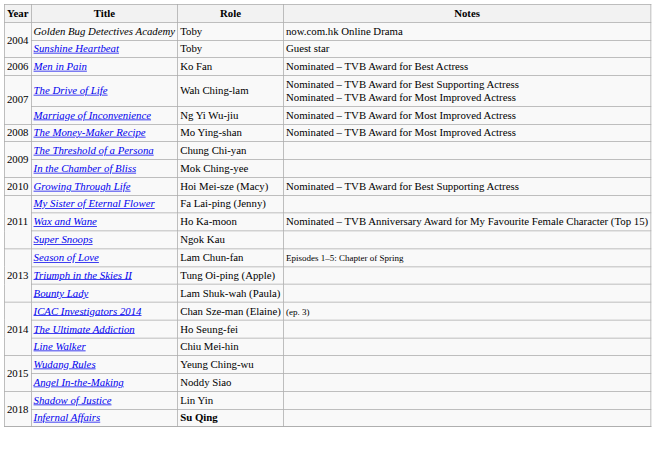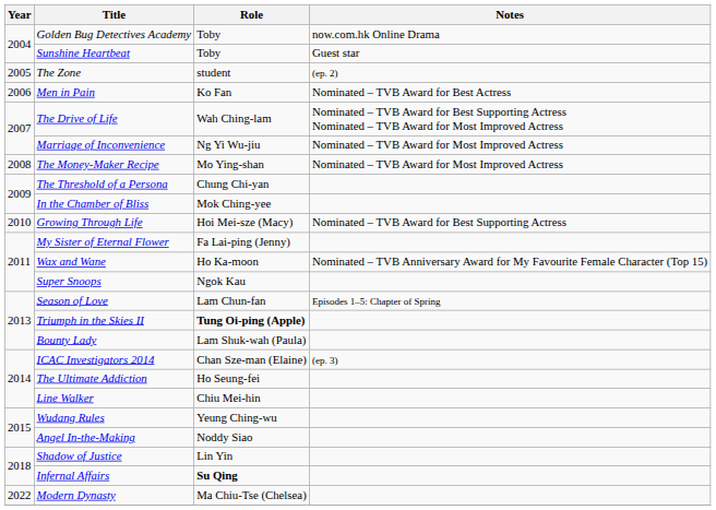 <table class="wikitable" style="font-size: 90%;">
 <tr>
 <th>Year</th>
 <th>Title</th>
 <th>Role</th>
 <th>Notes</th>
 </tr>
 <tr>
 <td rowspan=2>2004</td>
 <td><em>Golden Bug Detectives Academy</em></td>
 <td>Toby</td>
 <td>now.com.hk Online Drama</td>
 </tr>
 <tr>
 <td><em><a href='#'>Sunshine Heartbeat</a></em></td>
 <td>Toby</td>
 <td>Guest star</td>
+</tr>
+<tr>
+<td>2005</td>
+<td><em>The Zone</em></td>
+<td>student</td>
+<td><small>(ep. 2)</small></td>
 </tr>
 <tr>
 <td>2006</td>
 <td><em><a href='#'>Men in Pain</a></em></td>
 <td>Ko Fan</td>
 <td>Nominated – TVB Award for Best Actress</td>
 </tr>
 <tr>
 <td rowspan=2>2007</td>
 <td><em><a href='#'>The Drive of Life</a></em></td>
 <td>Wah Ching-lam</td>
 <td>Nominated – TVB Award for Best Supporting Actress <br> Nominated – TVB Award for Most Improved Actress</td>
 </tr>
 <tr>
 <td><em><a href='#'>Marriage of Inconvenience</a></em></td>
 <td>Ng Yi Wu-jiu</td>
 <td>Nominated – TVB Award for Most Improved Actress</td>
 </tr>
 <tr>
 <td>2008</td>
 <td><em><a href='#'>The Money-Maker Recipe</a></em></td>
 <td>Mo Ying-shan</td>
 <td>Nominated – TVB Award for Most Improved Actress</td>
 </tr>
 <tr>
 <td rowspan=2>2009</td>
 <td><em><a href='#'>The Threshold of a Persona</a></em></td>
 <td>Chung Chi-yan</td>
 <td></td>
 </tr>
 <tr>
 <td><em><a href='#'>In the Chamber of Bliss</a></em></td>
 <td>Mok Ching-yee</td>
 <td></td>
 </tr>
 <tr>
 <td>2010</td>
 <td><em><a href='#'>Growing Through Life</a></em></td>
 <td>Hoi Mei-sze (Macy)</td>
 <td>Nominated – TVB Award for Best Supporting Actress</td>
 </tr>
 <tr>
 <td rowspan=3>2011</td>
 <td><em><a href='#'>My Sister of Eternal Flower</a></em></td>
 <td>Fa Lai-ping (Jenny)</td>
 <td></td>
 </tr>
 <tr>
 <td><em><a href='#'>Wax and Wane</a></em></td>
 <td>Ho Ka-moon</td>
 <td>Nominated – TVB Anniversary Award for My Favourite Female Character (Top 15)</td>
 </tr>
 <tr>
 <td><em><a href='#'>Super Snoops</a></em></td>
 <td>Ngok Kau</td>
 <td></td>
 </tr>
 <tr>
 <td rowspan=3>2013</td>
 <td><em><a href='#'>Season of Love</a></em></td>
 <td>Lam Chun-fan</td>
 <td><small>Episodes 1–5: Chapter of Spring</small></td>
 </tr>
 <tr>
 <td><em><a href='#'>Triumph in the Skies II</a></em></td>
-<td>Tung Oi-ping (Apple)</td>
+<td><strong>Tung Oi-ping (Apple)</strong></td>
 <td></td>
 </tr>
 <tr>
 <td><em><a href='#'>Bounty Lady</a></em></td>
 <td>Lam Shuk-wah (Paula)</td>
 <td></td>
 </tr>
 <tr>
 <td rowspan=3>2014</td>
 <td><em><a href='#'>ICAC Investigators 2014</a></em></td>
 <td>Chan Sze-man (Elaine)</td>
 <td><small>(ep. 3)</small></td>
 </tr>
 <tr>
 <td><em><a href='#'>The Ultimate Addiction</a></em></td>
 <td>Ho Seung-fei</td>
 <td></td>
 </tr>
 <tr>
 <td><em><a href='#'>Line Walker</a></em></td>
 <td>Chiu Mei-hin</td>
 <td></td>
 </tr>
 <tr>
 <td rowspan="2">2015</td>
 <td><em><a href='#'>Wudang Rules</a></em></td>
 <td>Yeung Ching-wu</td>
 <td></td>
 </tr>
 <tr>
 <td><em><a href='#'>Angel In-the-Making</a></em></td>
 <td>Noddy Siao</td>
 <td></td>
 </tr>
 <tr>
 <td rowspan="2">2018</td>
 <td><em><a href='#'>Shadow of Justice</a></em></td>
 <td>Lin Yin</td>
 <td></td>
 </tr>
 <tr>
 <td><em><a href='#'>Infernal Affairs</a></em></td>
 <td><strong>Su Qing</strong></td>
 <td></td>
 </tr>
 <tr>
+<td>2022</td>
+<td><em><a href='#'>Modern Dynasty</a></em></td>
+<td>Ma Chiu-Tse (Chelsea)</td>
+<td></td>
+</tr>
+<tr>
 </tr>
 </table>
